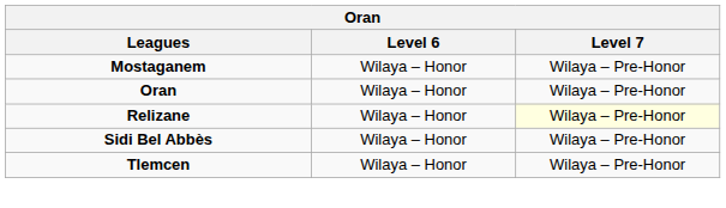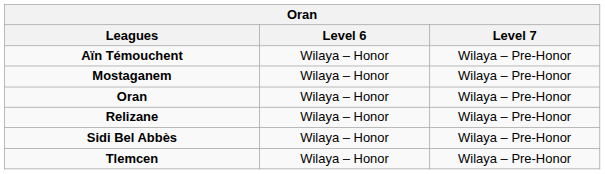 <table class="wikitable" style="text-align: center;">
 <tr>
 <th colspan=3>Oran</th>
 </tr>
 <tr>
 <th width="30%">Leagues</th>
 <th width="20%">Level 6</th>
 <th width="20%">Level 7</th>
+</tr>
+<tr>
+<td><strong>Aïn Témouchent</strong></td>
+<td>Wilaya – Honor</td>
+<td>Wilaya – Pre-Honor</td>
 </tr>
 <tr>
 <td><strong>Mostaganem</strong></td>
 <td>Wilaya – Honor</td>
 <td>Wilaya – Pre-Honor</td>
 </tr>
 <tr>
 <td><strong>Oran</strong></td>
 <td>Wilaya – Honor</td>
 <td>Wilaya – Pre-Honor</td>
 </tr>
 <tr>
 <td><strong>Relizane</strong></td>
 <td>Wilaya – Honor</td>
-<td style="background: lightyellow;">Wilaya – Pre-Honor</td>
+<td>Wilaya – Pre-Honor</td>
 </tr>
 <tr>
 <td><strong>Sidi Bel Abbès</strong></td>
 <td>Wilaya – Honor</td>
 <td>Wilaya – Pre-Honor</td>
 </tr>
 <tr>
 <td><strong>Tlemcen</strong></td>
 <td>Wilaya – Honor</td>
 <td>Wilaya – Pre-Honor</td>
 </tr>
 </table>
